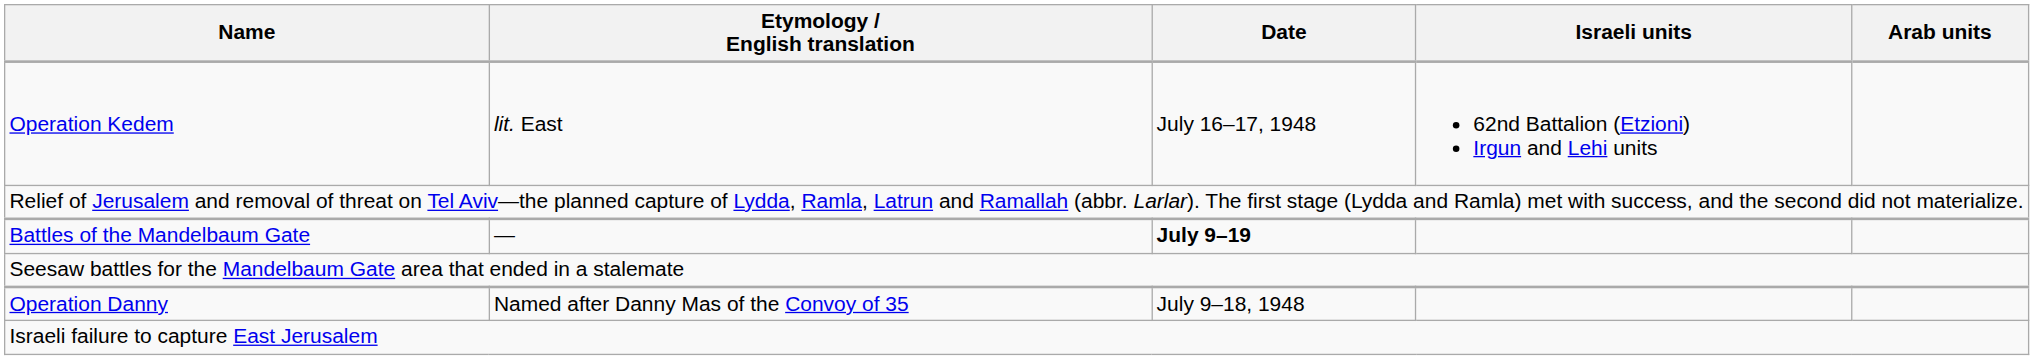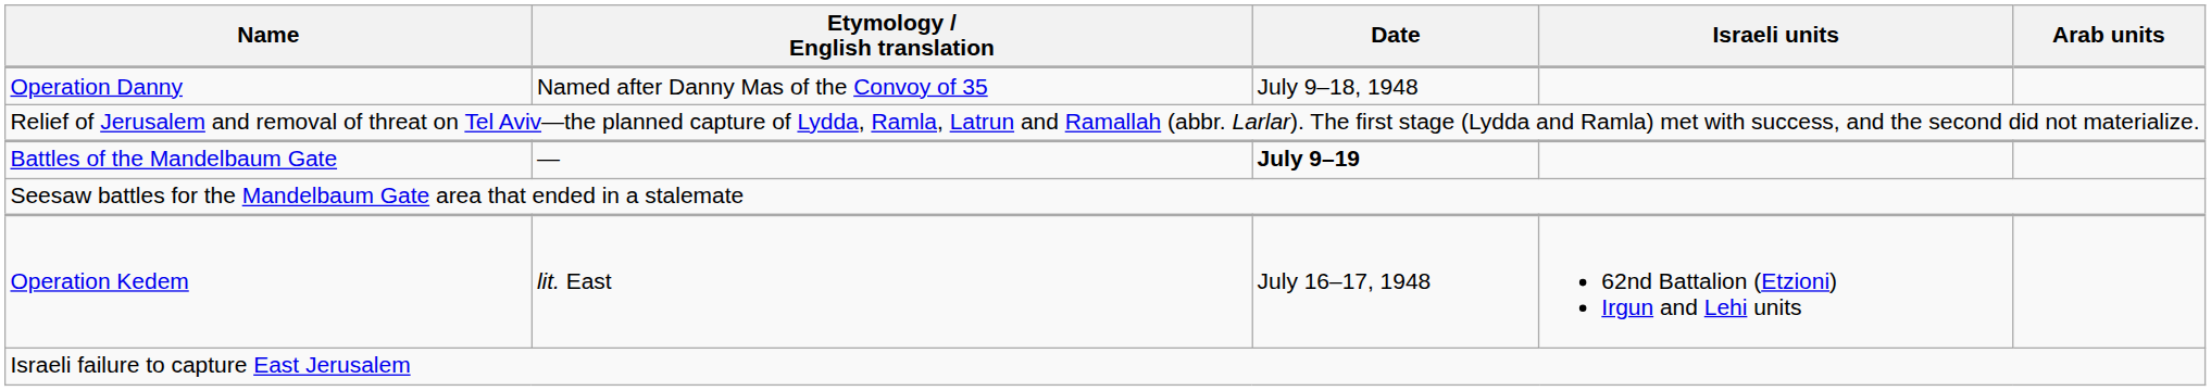 <table class="wikitable">
 <tr>
 <th style="border-bottom:#aaa solid 2px;">Name</th>
 <th style="border-bottom:#aaa solid 2px;">Etymology /<br>English translation</th>
 <th style="border-bottom:#aaa solid 2px;">Date</th>
 <th style="border-bottom:#aaa solid 2px;">Israeli units</th>
 <th style="border-bottom:#aaa solid 2px;">Arab units</th>
 </tr>
 <tr>
-<td><a href='#'>Operation Kedem</a></td>
-<td><em>lit.</em> East</td>
-<td>July 16–17, 1948</td>
-<td><br><ul><li>62nd Battalion (<a href='#'>Etzioni</a>)</li><li><a href='#'>Irgun</a> and <a href='#'>Lehi</a> units</li></ul></td>
+<td><a href='#'>Operation Danny</a></td>
+<td>Named after Danny Mas of the <a href='#'>Convoy of 35</a></td>
+<td>July 9–18, 1948</td>
+<td></td>
 <td></td>
 </tr>
 <tr>
 <td colspan="5" style="border-bottom:#aaa solid 2px;">Relief of <a href='#'>Jerusalem</a> and removal of threat on <a href='#'>Tel Aviv</a>—the planned capture of <a href='#'>Lydda</a>, <a href='#'>Ramla</a>, <a href='#'>Latrun</a> and <a href='#'>Ramallah</a> (abbr. <em>Larlar</em>). The first stage (Lydda and Ramla) met with success, and the second did not materialize.</td>
 </tr>
 <tr>
 <td><a href='#'>Battles of the Mandelbaum Gate</a></td>
 <td>—</td>
 <td><strong>July 9–19</strong></td>
 <td></td>
 <td></td>
 </tr>
 <tr>
 <td colspan="5" style="border-bottom:#aaa solid 2px;">Seesaw battles for the <a href='#'>Mandelbaum Gate</a> area that ended in a stalemate</td>
 </tr>
 <tr>
-<td><a href='#'>Operation Danny</a></td>
-<td>Named after Danny Mas of the <a href='#'>Convoy of 35</a></td>
-<td>July 9–18, 1948</td>
-<td></td>
+<td><a href='#'>Operation Kedem</a></td>
+<td><em>lit.</em> East</td>
+<td>July 16–17, 1948</td>
+<td><br><ul><li>62nd Battalion (<a href='#'>Etzioni</a>)</li><li><a href='#'>Irgun</a> and <a href='#'>Lehi</a> units</li></ul></td>
 <td></td>
 </tr>
 <tr>
 <td colspan="5">Israeli failure to capture <a href='#'>East Jerusalem</a></td>
 </tr>
 </table>
